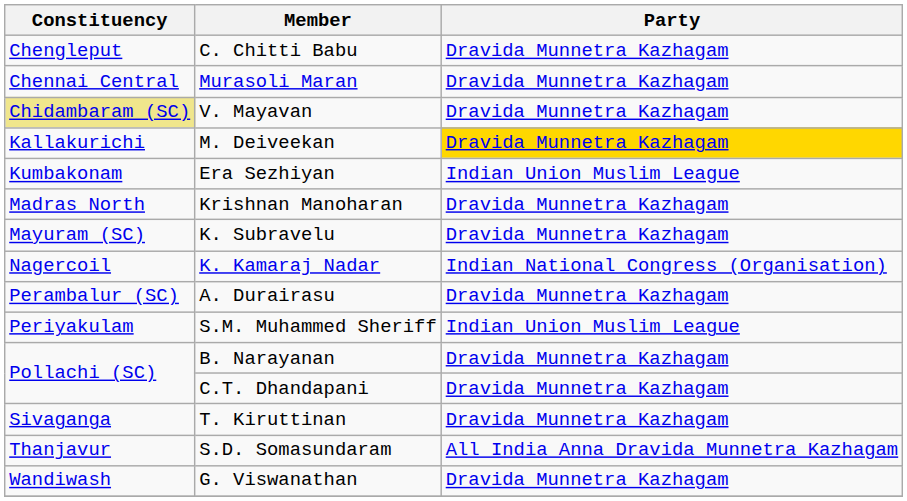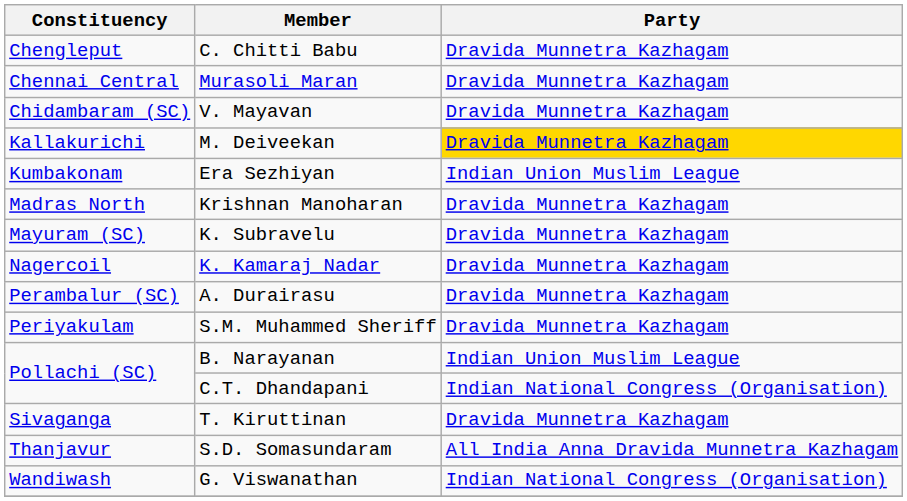 <table class="wikitable sortable">
 <tr>
 <th>Constituency</th>
 <th>Member</th>
 <th>Party</th>
 </tr>
 <tr>
 <td><a href='#'>Chengleput</a></td>
 <td>C. Chitti Babu</td>
 <td><a href='#'>Dravida Munnetra Kazhagam</a></td>
 </tr>
 <tr>
 <td><a href='#'>Chennai Central</a></td>
 <td><a href='#'>Murasoli Maran</a></td>
 <td><a href='#'>Dravida Munnetra Kazhagam</a></td>
 </tr>
 <tr>
-<td style="background: khaki;"><a href='#'>Chidambaram (SC)</a></td>
+<td><a href='#'>Chidambaram (SC)</a></td>
 <td>V. Mayavan</td>
 <td><a href='#'>Dravida Munnetra Kazhagam</a></td>
 </tr>
 <tr>
 <td><a href='#'>Kallakurichi</a></td>
 <td>M. Deiveekan</td>
 <td style="background: gold;"><a href='#'>Dravida Munnetra Kazhagam</a></td>
 </tr>
 <tr>
 <td><a href='#'>Kumbakonam</a></td>
 <td>Era Sezhiyan</td>
 <td><a href='#'>Indian Union Muslim League</a></td>
 </tr>
 <tr>
 <td><a href='#'>Madras North</a></td>
 <td>Krishnan Manoharan</td>
 <td><a href='#'>Dravida Munnetra Kazhagam</a></td>
 </tr>
 <tr>
 <td><a href='#'>Mayuram (SC)</a></td>
 <td>K. Subravelu</td>
 <td><a href='#'>Dravida Munnetra Kazhagam</a></td>
 </tr>
 <tr>
 <td><a href='#'>Nagercoil</a></td>
 <td><a href='#'>K. Kamaraj Nadar</a></td>
-<td><a href='#'>Indian National Congress (Organisation)</a></td>
+<td><a href='#'>Dravida Munnetra Kazhagam</a></td>
 </tr>
 <tr>
 <td><a href='#'>Perambalur (SC)</a></td>
 <td>A. Durairasu</td>
 <td><a href='#'>Dravida Munnetra Kazhagam</a></td>
 </tr>
 <tr>
 <td><a href='#'>Periyakulam</a></td>
 <td>S.M. Muhammed Sheriff</td>
-<td><a href='#'>Indian Union Muslim League</a></td>
+<td><a href='#'>Dravida Munnetra Kazhagam</a></td>
 </tr>
 <tr>
 <td rowspan=2><a href='#'>Pollachi (SC)</a></td>
 <td>B. Narayanan</td>
-<td><a href='#'>Dravida Munnetra Kazhagam</a></td>
+<td><a href='#'>Indian Union Muslim League</a></td>
 </tr>
 <tr>
 <td>C.T. Dhandapani</td>
-<td><a href='#'>Dravida Munnetra Kazhagam</a></td>
+<td><a href='#'>Indian National Congress (Organisation)</a></td>
 </tr>
 <tr>
 <td><a href='#'>Sivaganga</a></td>
 <td>T. Kiruttinan</td>
 <td><a href='#'>Dravida Munnetra Kazhagam</a></td>
 </tr>
 <tr>
 <td><a href='#'>Thanjavur</a></td>
 <td>S.D. Somasundaram</td>
 <td><a href='#'>All India Anna Dravida Munnetra Kazhagam</a></td>
 </tr>
 <tr>
 <td><a href='#'>Wandiwash</a></td>
 <td>G. Viswanathan</td>
-<td><a href='#'>Dravida Munnetra Kazhagam</a></td>
+<td><a href='#'>Indian National Congress (Organisation)</a></td>
 </tr>
 <tr>
 </tr>
 </table>
